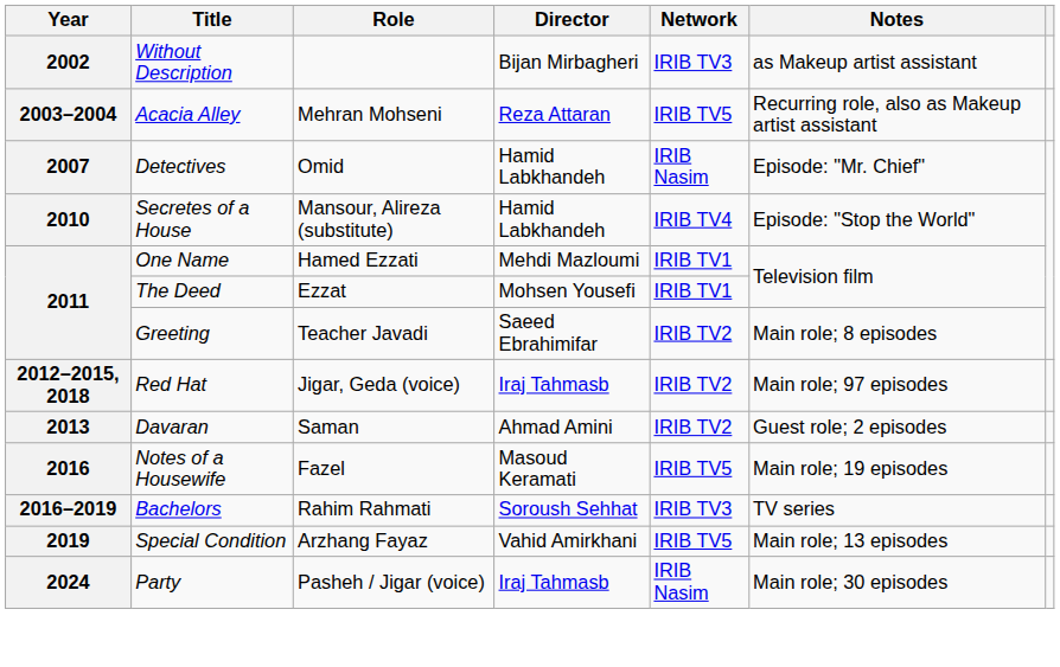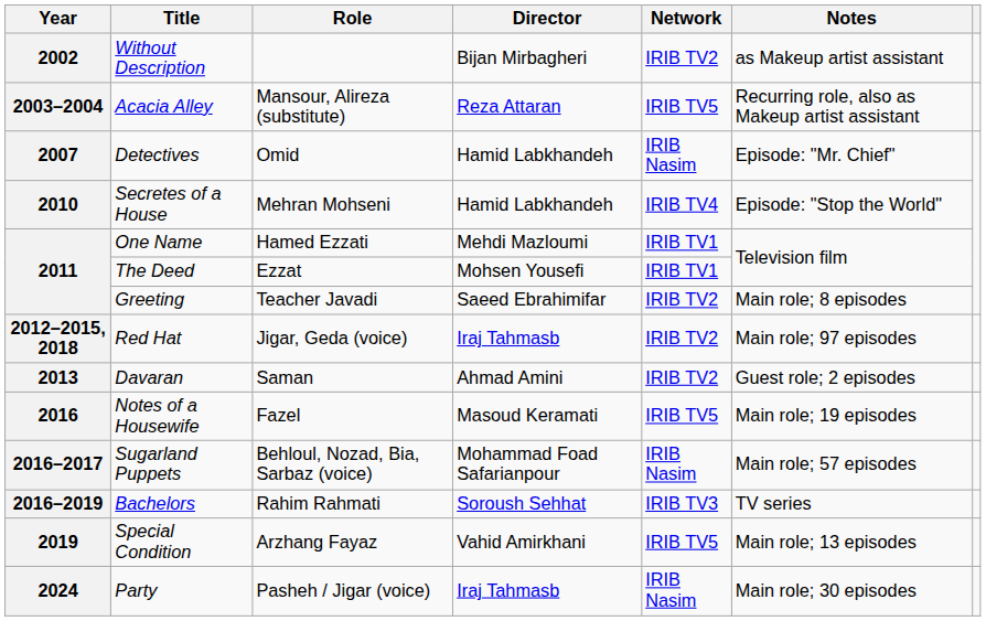 <table class="wikitable plainrowheaders sortable"  style=font-size:100%>
 <tr>
 <th scope="col">Year</th>
 <th scope="col">Title</th>
 <th scope="col">Role</th>
 <th scope="col">Director</th>
 <th scope="col">Network</th>
 <th scope="col" class="unsortable">Notes</th>
 <th scope="col" class="unsortable"></th>
 </tr>
 <tr>
 <th scope="row">2002</th>
 <td><em><a href='#'>Without Description</a></em></td>
 <td></td>
 <td>Bijan Mirbagheri</td>
-<td><a href='#'>IRIB TV3</a></td>
+<td><a href='#'>IRIB TV2</a></td>
 <td>as Makeup artist assistant</td>
 <td></td>
 </tr>
 <tr>
 <th scope="row">2003–2004</th>
 <td><em><a href='#'>Acacia Alley</a></em></td>
-<td>Mehran Mohseni</td>
+<td>Mansour,  Alireza (substitute)</td>
 <td><a href='#'>Reza Attaran</a></td>
 <td><a href='#'>IRIB TV5</a></td>
 <td>Recurring role, also as Makeup artist assistant</td>
 <td></td>
 </tr>
 <tr>
 <th scope="row">2007</th>
 <td><em>Detectives</em></td>
 <td>Omid</td>
 <td>Hamid Labkhandeh</td>
 <td><a href='#'>IRIB Nasim</a></td>
 <td>Episode: "Mr. Chief"</td>
 <td rowspan="5"></td>
 </tr>
 <tr>
 <th scope=row>2010</th>
 <td><em>Secretes of a House</em></td>
-<td>Mansour,  Alireza (substitute)</td>
+<td>Mehran Mohseni</td>
 <td>Hamid Labkhandeh</td>
 <td><a href='#'>IRIB TV4</a></td>
 <td>Episode: "Stop the World"</td>
 </tr>
 <tr>
 <th scope=row rowspan="3">2011</th>
 <td><em>One Name</em></td>
 <td>Hamed Ezzati</td>
 <td>Mehdi Mazloumi</td>
 <td><a href='#'>IRIB TV1</a></td>
 <td rowspan="2">Television film</td>
 </tr>
 <tr>
 <td><em>The Deed</em></td>
 <td>Ezzat</td>
 <td>Mohsen Yousefi</td>
 <td><a href='#'>IRIB TV1</a></td>
 </tr>
 <tr>
 <td><em>Greeting</em></td>
 <td>Teacher Javadi</td>
 <td>Saeed Ebrahimifar</td>
 <td><a href='#'>IRIB TV2</a></td>
 <td>Main role; 8 episodes</td>
 </tr>
 <tr>
 <th scope=row>2012–2015, 2018</th>
 <td><em>Red Hat</em></td>
 <td>Jigar, Geda (voice)</td>
 <td><a href='#'>Iraj Tahmasb</a></td>
 <td><a href='#'>IRIB TV2</a></td>
 <td>Main role; 97 episodes</td>
 <td></td>
 </tr>
 <tr>
 <th scope=row>2013</th>
 <td><em>Davaran</em></td>
 <td>Saman</td>
 <td>Ahmad Amini</td>
 <td><a href='#'>IRIB TV2</a></td>
 <td>Guest role; 2 episodes</td>
 <td></td>
 </tr>
 <tr>
 <th scope=row>2016</th>
 <td><em>Notes of a Housewife</em></td>
 <td>Fazel</td>
 <td>Masoud Keramati</td>
 <td><a href='#'>IRIB TV5</a></td>
 <td>Main role; 19 episodes</td>
 <td></td>
 </tr>
 <tr>
+<th scope=row>2016–2017</th>
+<td><em>Sugarland Puppets</em></td>
+<td>Behloul, Nozad, Bia, Sarbaz (voice)</td>
+<td>Mohammad Foad Safarianpour</td>
+<td><a href='#'>IRIB Nasim</a></td>
+<td>Main role; 57 episodes</td>
+<td></td>
+</tr>
+<tr>
 <th scope=row>2016–2019</th>
 <td><em><a href='#'>Bachelors</a></em></td>
 <td>Rahim Rahmati</td>
 <td><a href='#'>Soroush Sehhat</a></td>
 <td><a href='#'>IRIB TV3</a></td>
 <td>TV series</td>
 <td></td>
 </tr>
 <tr>
 <th scope=row>2019</th>
 <td><em>Special Condition</em></td>
 <td>Arzhang Fayaz</td>
 <td>Vahid Amirkhani</td>
 <td><a href='#'>IRIB TV5</a></td>
 <td>Main role; 13 episodes</td>
 <td></td>
 </tr>
 <tr>
 <th scope=row>2024</th>
 <td><em>Party</em></td>
 <td>Pasheh / Jigar (voice)</td>
 <td><a href='#'>Iraj Tahmasb</a></td>
 <td><a href='#'>IRIB Nasim</a></td>
 <td>Main role; 30 episodes</td>
 <td></td>
 </tr>
 </table>
